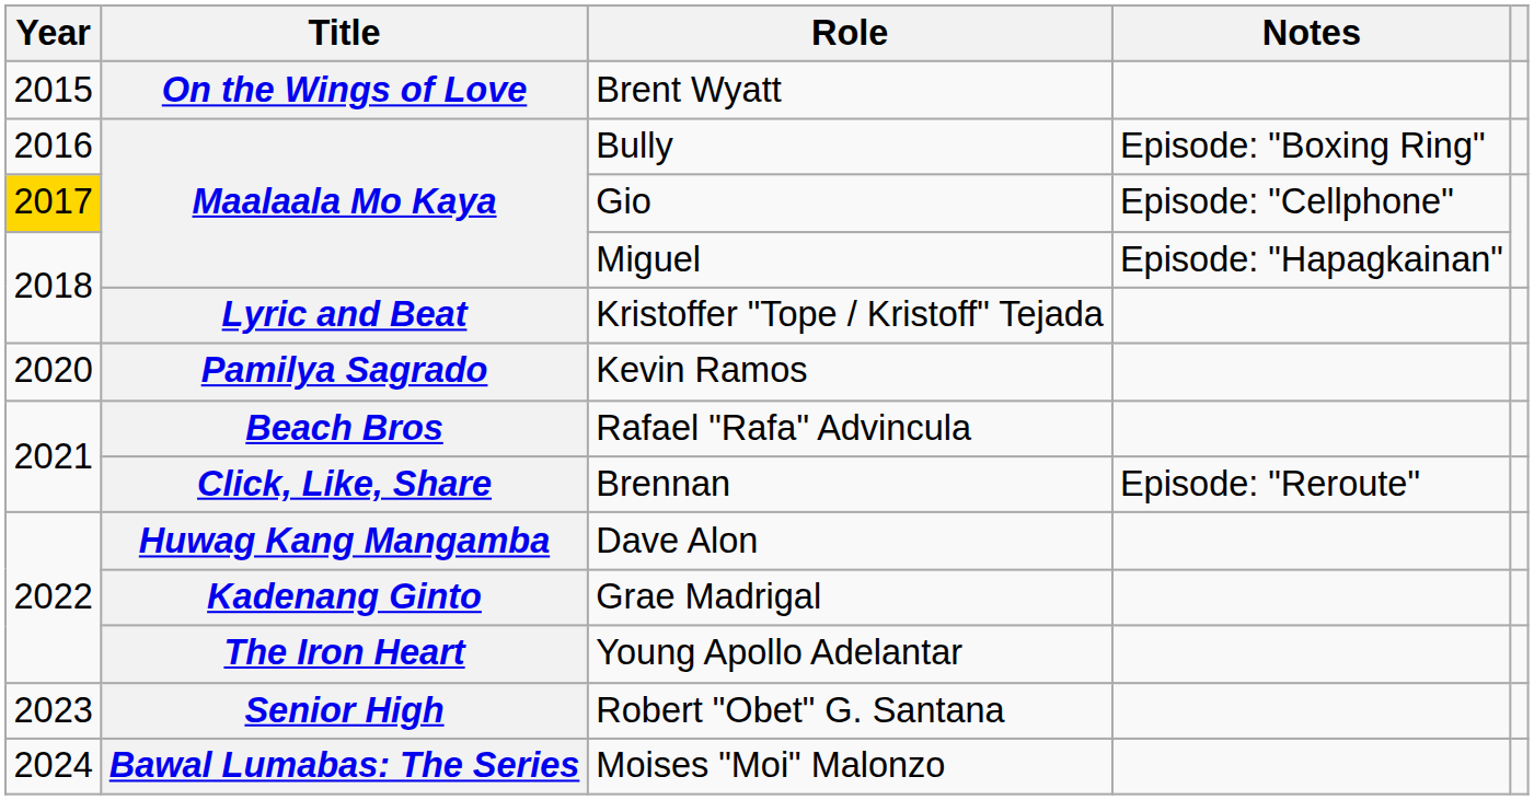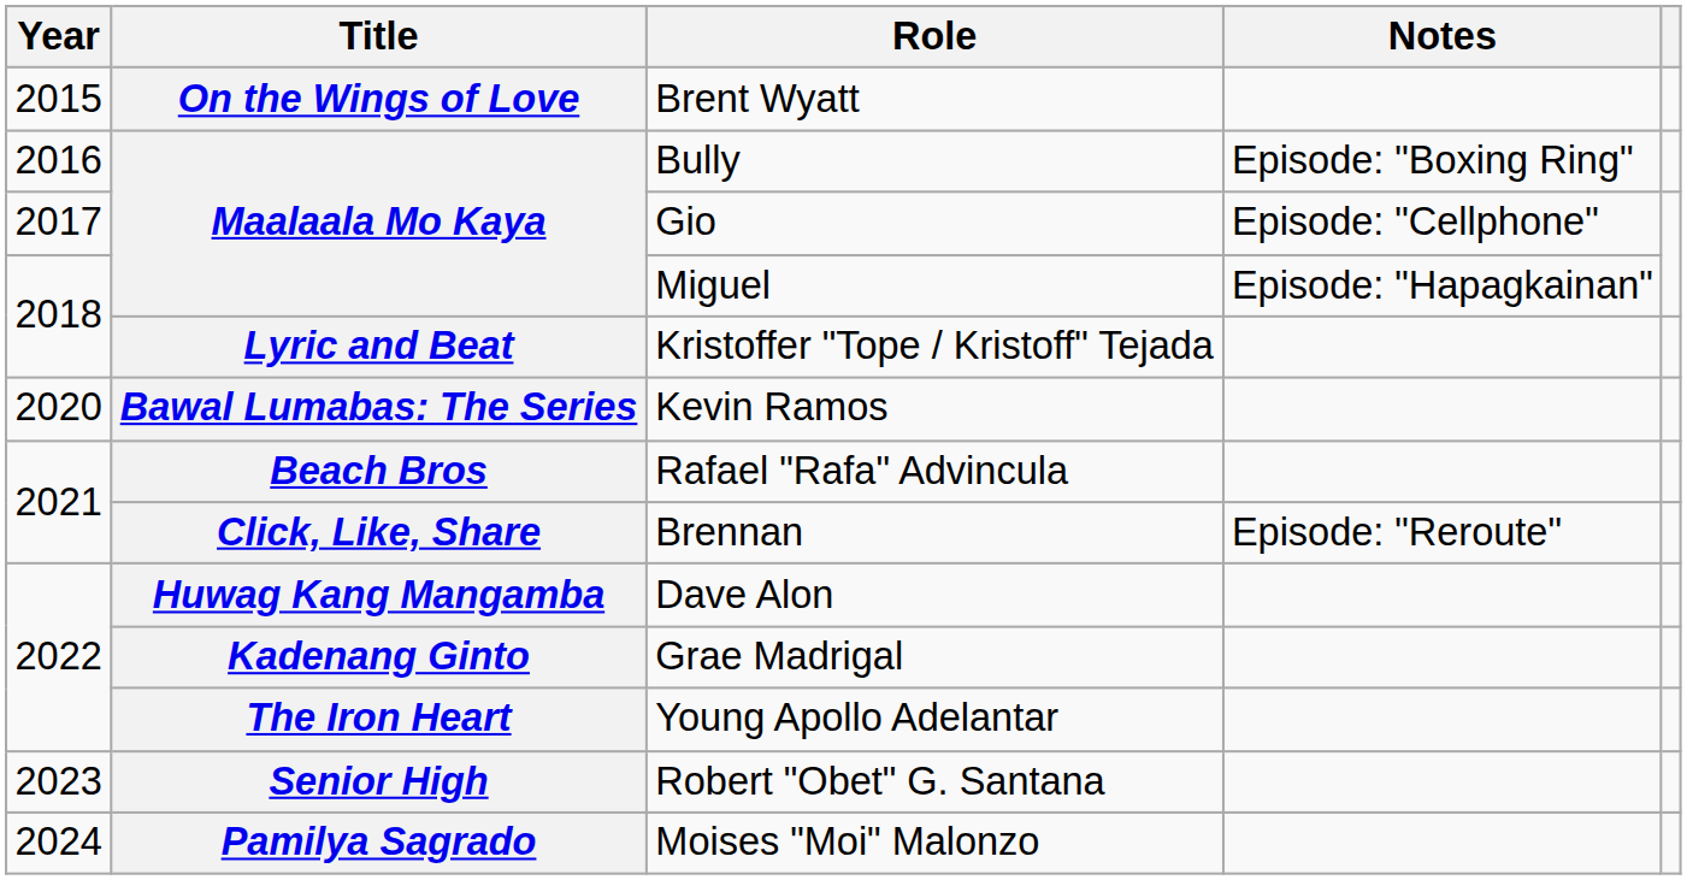 <table class="wikitable sortable plainrowheaders">
 <tr style="background:#ccc; text-align:center;">
 <th scope="col">Year</th>
 <th scope="col">Title</th>
 <th scope="col">Role</th>
 <th scope="col" class="unsortable">Notes</th>
 <th scope="col" class="unsortable"></th>
 </tr>
 <tr>
 <td>2015</td>
 <th scope="rowgroup"><em><a href='#'>On the Wings of Love</a></em></th>
 <td>Brent Wyatt</td>
 <td></td>
 <td></td>
 </tr>
 <tr>
 <td>2016</td>
 <th rowspan="3" scope="rowgroup"><em><a href='#'>Maalaala Mo Kaya</a></em></th>
 <td>Bully</td>
 <td>Episode: "Boxing Ring"</td>
 <td></td>
 </tr>
 <tr>
-<td style="background: gold;">2017</td>
+<td>2017</td>
 <td>Gio</td>
 <td>Episode: "Cellphone"</td>
 <td rowspan="2"></td>
 </tr>
 <tr>
 <td rowspan="2">2018</td>
 <td>Miguel</td>
 <td>Episode: "Hapagkainan"</td>
 </tr>
 <tr>
 <th scope="rowgroup"><em><a href='#'>Lyric and Beat</a></em></th>
 <td>Kristoffer "Tope / Kristoff" Tejada</td>
 <td></td>
 <td></td>
 </tr>
 <tr>
 <td>2020</td>
-<th scope="rowgroup"><em><a href='#'>Pamilya Sagrado</a></em></th>
+<th scope="rowgroup"><em><a href='#'>Bawal Lumabas: The Series</a></em></th>
 <td>Kevin Ramos</td>
 <td></td>
 <td></td>
 </tr>
 <tr>
 <td rowspan="2">2021</td>
 <th scope="rowgroup"><em><a href='#'>Beach Bros</a></em></th>
 <td>Rafael "Rafa" Advincula</td>
 <td></td>
 <td></td>
 </tr>
 <tr>
 <th scope="rowgroup"><em><a href='#'>Click, Like, Share</a></em></th>
 <td>Brennan</td>
 <td>Episode: "Reroute"</td>
 <td></td>
 </tr>
 <tr>
 <td rowspan="3">2022</td>
 <th scope="rowgroup"><em><a href='#'>Huwag Kang Mangamba</a></em></th>
 <td>Dave Alon</td>
 <td></td>
 <td></td>
 </tr>
 <tr>
 <th scope="rowgroup"><em><a href='#'>Kadenang Ginto</a></em></th>
 <td>Grae Madrigal</td>
 <td></td>
 <td></td>
 </tr>
 <tr>
 <th scope="rowgroup"><em><a href='#'>The Iron Heart</a></em></th>
 <td>Young Apollo Adelantar</td>
 <td></td>
 <td></td>
 </tr>
 <tr>
 <td>2023</td>
 <th scope="rowgroup"><em><a href='#'>Senior High</a></em></th>
 <td>Robert "Obet" G. Santana</td>
 <td></td>
 <td></td>
 </tr>
 <tr>
 <td>2024</td>
-<th scope="rowgroup"><em><a href='#'>Bawal Lumabas: The Series</a></em></th>
+<th scope="rowgroup"><em><a href='#'>Pamilya Sagrado</a></em></th>
 <td>Moises "Moi" Malonzo</td>
 <td></td>
 <td></td>
 </tr>
 </table>
